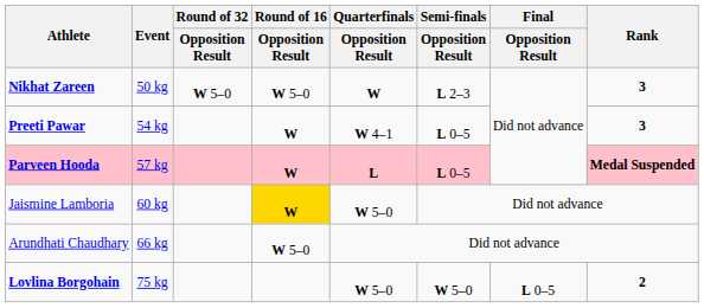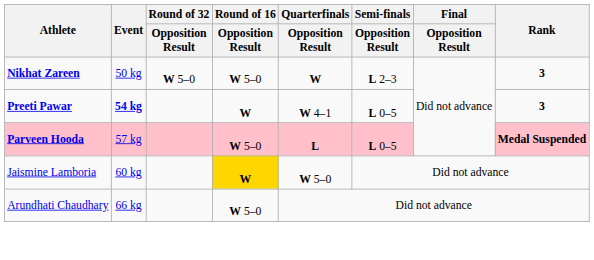 <table class=wikitable style="text-align:center; font-size:90%">
 <tr>
 <th rowspan=2>Athlete</th>
 <th rowspan=2>Event</th>
 <th>Round of 32</th>
 <th>Round of 16</th>
 <th>Quarterfinals</th>
 <th>Semi-finals</th>
 <th>Final</th>
 <th rowspan=2>Rank</th>
 </tr>
 <tr>
 <th>Opposition<br>Result</th>
 <th>Opposition<br>Result</th>
 <th>Opposition<br>Result</th>
 <th>Opposition<br>Result</th>
 <th>Opposition<br>Result</th>
 </tr>
 <tr>
 <td style="text-align:left"><strong><a href='#'>Nikhat Zareen</a></strong></td>
 <td><a href='#'>50 kg</a></td>
 <td><br><strong>W</strong> 5–0</td>
 <td><br><strong>W</strong> 5–0</td>
 <td><br><strong>W</strong> </td>
 <td><br><strong>L</strong> 2–3</td>
 <td rowspan=3>Did not advance</td>
 <td><strong>3</strong></td>
 </tr>
 <tr>
 <td style="text-align:left"><strong><a href='#'>Preeti Pawar</a></strong></td>
-<td><a href='#'>54 kg</a></td>
+<td><strong><a href='#'>54 kg</a></strong></td>
 <td></td>
 <td><br><strong>W</strong> </td>
 <td><br><strong>W</strong> 4–1</td>
 <td><br><strong>L</strong> 0–5</td>
 <td><strong>3</strong></td>
 </tr>
 <tr bgcolor=pink>
 <td style="text-align:left"><strong><a href='#'>Parveen Hooda</a></strong></td>
 <td><a href='#'>57 kg</a></td>
 <td></td>
-<td><br><strong>W</strong> </td>
+<td><br><strong>W</strong> 5–0</td>
 <td><br><strong>L</strong> </td>
 <td><br> <strong>L</strong> 0–5</td>
 <td><strong>Medal Suspended</strong></td>
 </tr>
 <tr>
 <td style="text-align:left"><a href='#'>Jaismine Lamboria</a></td>
 <td><a href='#'>60 kg</a></td>
 <td></td>
 <td style="background: gold;"><br><strong>W</strong> </td>
 <td><br><strong>W</strong> 5–0</td>
 <td colspan=3>Did not advance</td>
 </tr>
 <tr>
 <td style="text-align:left"><a href='#'>Arundhati Chaudhary</a></td>
 <td><a href='#'>66 kg</a></td>
 <td></td>
 <td><br><strong>W</strong> 5–0</td>
 <td colspan=4>Did not advance</td>
 </tr>
-<tr>
-<td style="text-align:left"><strong><a href='#'>Lovlina Borgohain</a></strong></td>
-<td><a href='#'>75 kg</a></td>
-<td></td>
-<td></td>
-<td><br><strong>W</strong> 5–0</td>
-<td><br><strong>W</strong> 5–0</td>
-<td><br><strong>L</strong> 0–5</td>
-<td><strong>2</strong></td>
-</tr>
 </table>
